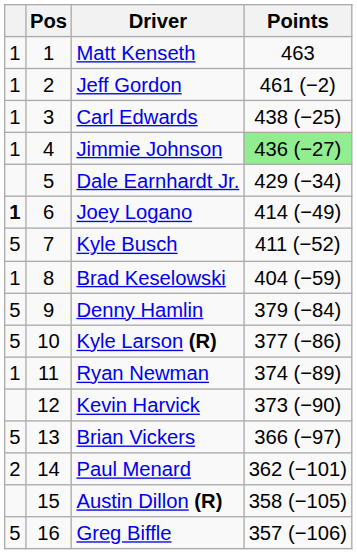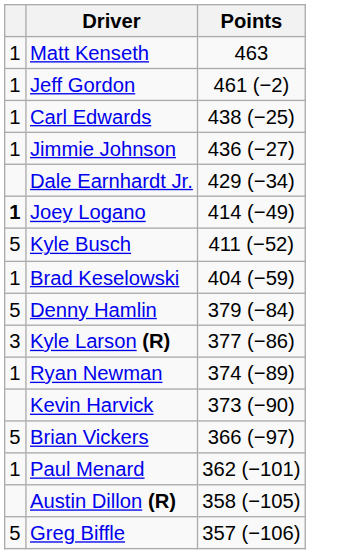 <table class="wikitable" style="font-size: 95%;">
 <tr>
 <th></th>
-<th>Pos</th>
 <th>Driver</th>
 <th>Points</th>
 </tr>
 <tr>
 <td align="left"> 1</td>
-<td style="text-align:center;">1</td>
 <td><a href='#'>Matt Kenseth</a></td>
 <td style="text-align:center;">463</td>
 </tr>
 <tr>
 <td align="left"> 1</td>
-<td style="text-align:center;">2</td>
 <td><a href='#'>Jeff Gordon</a></td>
 <td style="text-align:center;">461 (−2)</td>
 </tr>
 <tr>
 <td align="left"> 1</td>
-<td style="text-align:center;">3</td>
 <td><a href='#'>Carl Edwards</a></td>
 <td style="text-align:center;">438 (−25)</td>
 </tr>
 <tr>
 <td align="left"> 1</td>
-<td style="text-align:center;">4</td>
 <td><a href='#'>Jimmie Johnson</a></td>
-<td style="background: lightgreen; text-align:center;">436 (−27)</td>
+<td style="text-align:center;">436 (−27)</td>
 </tr>
 <tr>
 <td align="left"></td>
-<td style="text-align:center;">5</td>
 <td><a href='#'>Dale Earnhardt Jr.</a></td>
 <td style="text-align:center;">429 (−34)</td>
 </tr>
 <tr>
 <td align="left"><strong> 1</strong></td>
-<td style="text-align:center;">6</td>
 <td><a href='#'>Joey Logano</a></td>
 <td style="text-align:center;">414 (−49)</td>
 </tr>
 <tr>
 <td align="left"> 5</td>
-<td style="text-align:center;">7</td>
 <td><a href='#'>Kyle Busch</a></td>
 <td style="text-align:center;">411 (−52)</td>
 </tr>
 <tr>
 <td align="left"> 1</td>
-<td style="text-align:center;">8</td>
 <td><a href='#'>Brad Keselowski</a></td>
 <td style="text-align:center;">404 (−59)</td>
 </tr>
 <tr>
 <td align="left"> 5</td>
-<td style="text-align:center;">9</td>
 <td><a href='#'>Denny Hamlin</a></td>
 <td style="text-align:center;">379 (−84)</td>
 </tr>
 <tr>
-<td align="left"> 5</td>
-<td style="text-align:center;">10</td>
+<td align="left"> 3</td>
 <td><a href='#'>Kyle Larson</a> <strong>(R)</strong></td>
 <td style="text-align:center;">377 (−86)</td>
 </tr>
 <tr>
 <td align="left"> 1</td>
-<td style="text-align:center;">11</td>
 <td><a href='#'>Ryan Newman</a></td>
 <td style="text-align:center;">374 (−89)</td>
 </tr>
 <tr>
 <td align="left"></td>
-<td style="text-align:center;">12</td>
 <td><a href='#'>Kevin Harvick</a></td>
 <td style="text-align:center;">373 (−90)</td>
 </tr>
 <tr>
 <td align="left"> 5</td>
-<td style="text-align:center;">13</td>
 <td><a href='#'>Brian Vickers</a></td>
 <td style="text-align:center;">366 (−97)</td>
 </tr>
 <tr>
-<td align="left"> 2</td>
-<td style="text-align:center;">14</td>
+<td align="left"> 1</td>
 <td><a href='#'>Paul Menard</a></td>
 <td style="text-align:center;">362 (−101)</td>
 </tr>
 <tr>
 <td align="left"></td>
-<td style="text-align:center;">15</td>
 <td><a href='#'>Austin Dillon</a> <strong>(R)</strong></td>
 <td style="text-align:center;">358 (−105)</td>
 </tr>
 <tr>
 <td align="left"> 5</td>
-<td style="text-align:center;">16</td>
 <td><a href='#'>Greg Biffle</a></td>
 <td style="text-align:center;">357 (−106)</td>
 </tr>
 </table>
